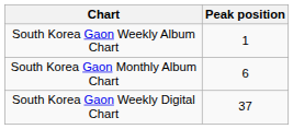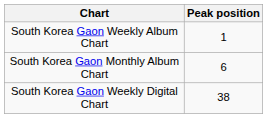 <table class="wikitable sortable" style="text-align:center;">
 <tr>
 <th width="250px">Chart</th>
 <th>Peak position</th>
 </tr>
 <tr>
 <td>South Korea <a href='#'>Gaon</a> Weekly Album Chart</td>
 <td>1</td>
 </tr>
 <tr>
 <td>South Korea <a href='#'>Gaon</a> Monthly Album Chart</td>
 <td>6</td>
 </tr>
 <tr>
 <td>South Korea <a href='#'>Gaon</a> Weekly Digital Chart</td>
-<td>37</td>
+<td>38</td>
 </tr>
 </table>
